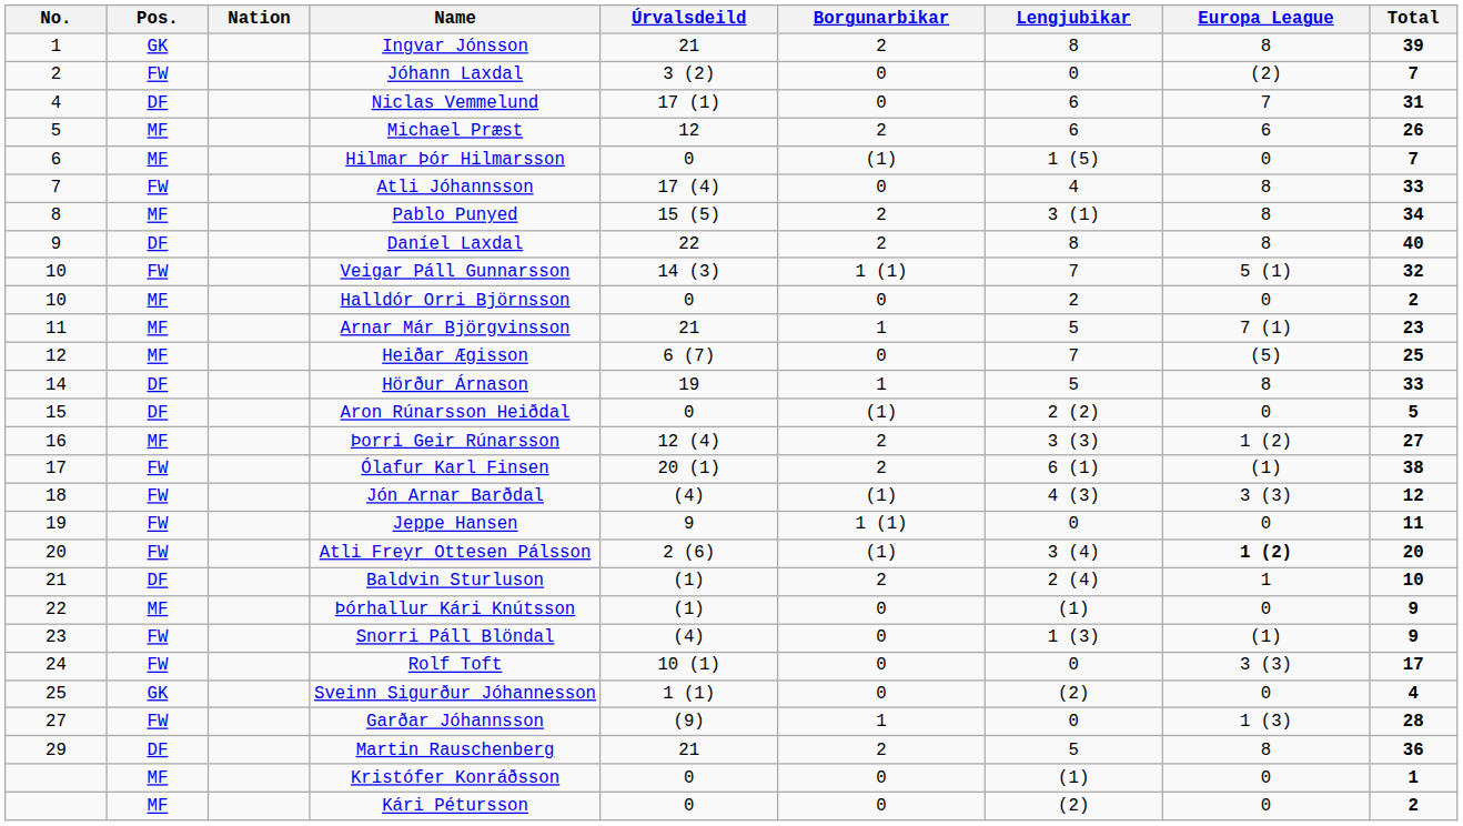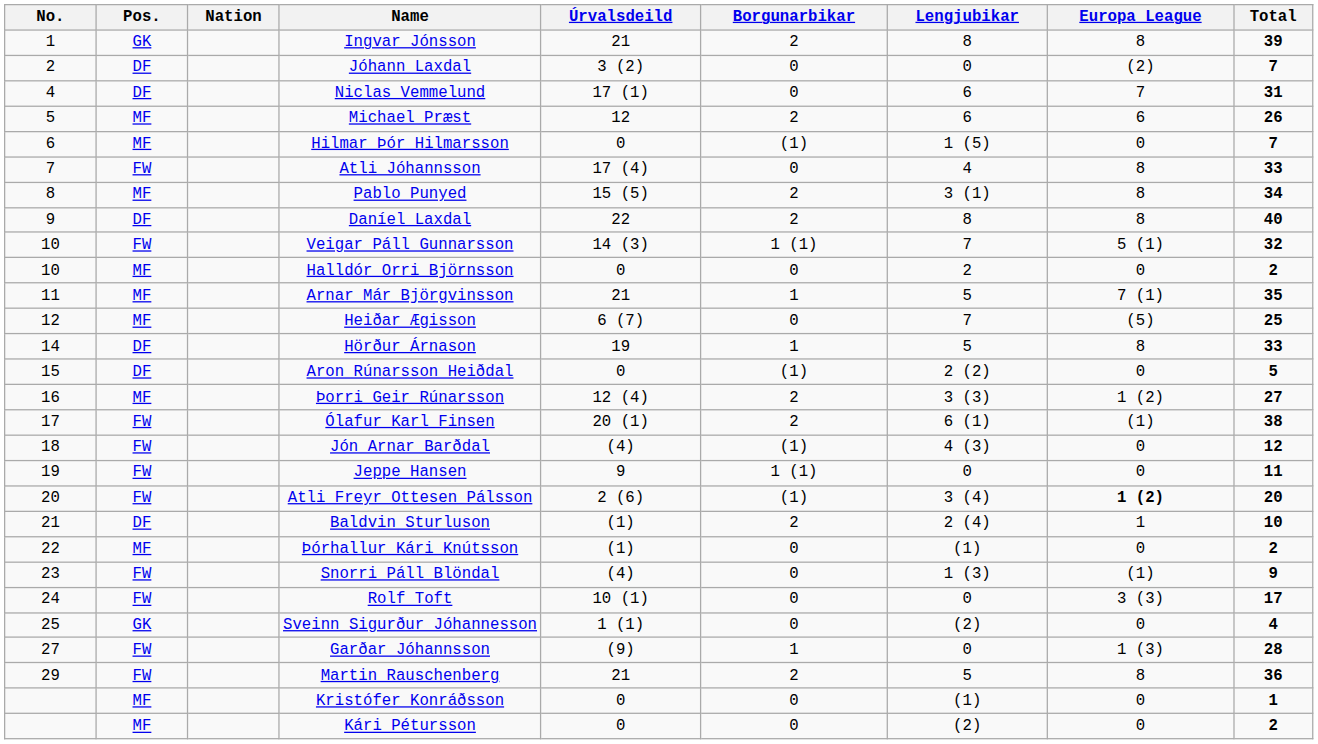 <table class="wikitable sortable" style="font-size: 95%; text-align: center;">
 <tr>
 <th width="7%"><strong>No.</strong></th>
 <th width="7%"><strong>Pos.</strong></th>
 <th width="7%"><strong>Nation</strong></th>
 <th width="20%"><strong>Name</strong></th>
 <th><a href='#'>Úrvalsdeild</a></th>
 <th><a href='#'>Borgunarbikar</a></th>
 <th><a href='#'>Lengjubikar</a></th>
 <th><a href='#'>Europa League</a></th>
 <th>Total</th>
 </tr>
 <tr>
 <td>1</td>
 <td><a href='#'>GK</a></td>
 <td></td>
 <td><a href='#'>Ingvar Jónsson</a></td>
 <td>21</td>
 <td>2</td>
 <td>8</td>
 <td>8</td>
 <td><strong>39</strong> </td>
 </tr>
 <tr>
 <td>2</td>
-<td><a href='#'>FW</a></td>
+<td><a href='#'>DF</a></td>
 <td></td>
 <td><a href='#'>Jóhann Laxdal</a></td>
 <td>3 (2)</td>
 <td>0</td>
 <td>0</td>
 <td>(2)</td>
 <td><strong>7</strong> </td>
 </tr>
 <tr>
 <td>4</td>
 <td><a href='#'>DF</a></td>
 <td></td>
 <td><a href='#'>Niclas Vemmelund</a></td>
 <td>17 (1)</td>
 <td>0</td>
 <td>6</td>
 <td>7</td>
 <td><strong>31</strong> </td>
 </tr>
 <tr>
 <td>5</td>
 <td><a href='#'>MF</a></td>
 <td></td>
 <td><a href='#'>Michael Præst</a></td>
 <td>12</td>
 <td>2</td>
 <td>6</td>
 <td>6</td>
 <td><strong>26</strong> </td>
 </tr>
 <tr>
 <td>6</td>
 <td><a href='#'>MF</a></td>
 <td></td>
 <td><a href='#'>Hilmar Þór Hilmarsson</a></td>
 <td>0</td>
 <td>(1)</td>
 <td>1 (5)</td>
 <td>0</td>
 <td><strong>7</strong> </td>
 </tr>
 <tr>
 <td>7</td>
 <td><a href='#'>FW</a></td>
 <td></td>
 <td><a href='#'>Atli Jóhannsson</a></td>
 <td>17 (4)</td>
 <td>0</td>
 <td>4</td>
 <td>8</td>
 <td><strong>33</strong> </td>
 </tr>
 <tr>
 <td>8</td>
 <td><a href='#'>MF</a></td>
 <td></td>
 <td><a href='#'>Pablo Punyed</a></td>
 <td>15 (5)</td>
 <td>2</td>
 <td>3 (1)</td>
 <td>8</td>
 <td><strong>34</strong> </td>
 </tr>
 <tr>
 <td>9</td>
 <td><a href='#'>DF</a></td>
 <td></td>
 <td><a href='#'>Daníel Laxdal</a></td>
 <td>22</td>
 <td>2</td>
 <td>8</td>
 <td>8</td>
 <td><strong>40</strong> </td>
 </tr>
 <tr>
 <td>10</td>
 <td><a href='#'>FW</a></td>
 <td></td>
 <td><a href='#'>Veigar Páll Gunnarsson</a></td>
 <td>14 (3)</td>
 <td>1 (1)</td>
 <td>7</td>
 <td>5 (1)</td>
 <td><strong>32</strong> </td>
 </tr>
 <tr>
 <td>10</td>
 <td><a href='#'>MF</a></td>
 <td></td>
 <td><a href='#'>Halldór Orri Björnsson</a></td>
 <td>0</td>
 <td>0</td>
 <td>2</td>
 <td>0</td>
 <td><strong>2</strong> </td>
 </tr>
 <tr>
 <td>11</td>
 <td><a href='#'>MF</a></td>
 <td></td>
 <td><a href='#'>Arnar Már Björgvinsson</a></td>
 <td>21</td>
 <td>1</td>
 <td>5</td>
 <td>7 (1)</td>
-<td><strong>23</strong> </td>
+<td><strong>35</strong> </td>
 </tr>
 <tr>
 <td>12</td>
 <td><a href='#'>MF</a></td>
 <td></td>
 <td><a href='#'>Heiðar Ægisson</a></td>
 <td>6 (7)</td>
 <td>0</td>
 <td>7</td>
 <td>(5)</td>
 <td><strong>25</strong> </td>
 </tr>
 <tr>
 <td>14</td>
 <td><a href='#'>DF</a></td>
 <td></td>
 <td><a href='#'>Hörður Árnason</a></td>
 <td>19</td>
 <td>1</td>
 <td>5</td>
 <td>8</td>
 <td><strong>33</strong> </td>
 </tr>
 <tr>
 <td>15</td>
 <td><a href='#'>DF</a></td>
 <td></td>
 <td><a href='#'>Aron Rúnarsson Heiðdal</a></td>
 <td>0</td>
 <td>(1)</td>
 <td>2 (2)</td>
 <td>0</td>
 <td><strong>5</strong> </td>
 </tr>
 <tr>
 <td>16</td>
 <td><a href='#'>MF</a></td>
 <td></td>
 <td><a href='#'>Þorri Geir Rúnarsson</a></td>
 <td>12 (4)</td>
 <td>2</td>
 <td>3 (3)</td>
 <td>1 (2)</td>
 <td><strong>27</strong> </td>
 </tr>
 <tr>
 <td>17</td>
 <td><a href='#'>FW</a></td>
 <td></td>
 <td><a href='#'>Ólafur Karl Finsen</a></td>
 <td>20 (1)</td>
 <td>2</td>
 <td>6 (1)</td>
 <td>(1)</td>
 <td><strong>38</strong> </td>
 </tr>
 <tr>
 <td>18</td>
 <td><a href='#'>FW</a></td>
 <td></td>
 <td><a href='#'>Jón Arnar Barðdal</a></td>
 <td>(4)</td>
 <td>(1)</td>
 <td>4 (3)</td>
-<td>3 (3)</td>
+<td>0</td>
 <td><strong>12</strong> </td>
 </tr>
 <tr>
 <td>19</td>
 <td><a href='#'>FW</a></td>
 <td></td>
 <td><a href='#'>Jeppe Hansen</a></td>
 <td>9</td>
 <td>1 (1)</td>
 <td>0</td>
 <td>0</td>
 <td><strong>11</strong> </td>
 </tr>
 <tr>
 <td>20</td>
 <td><a href='#'>FW</a></td>
 <td></td>
 <td><a href='#'>Atli Freyr Ottesen Pálsson</a></td>
 <td>2 (6)</td>
 <td>(1)</td>
 <td>3 (4)</td>
 <td><strong>1 (2)</strong></td>
 <td><strong>20</strong> </td>
 </tr>
 <tr>
 <td>21</td>
 <td><a href='#'>DF</a></td>
 <td></td>
 <td><a href='#'>Baldvin Sturluson</a></td>
 <td>(1)</td>
 <td>2</td>
 <td>2 (4)</td>
 <td>1</td>
 <td><strong>10</strong> </td>
 </tr>
 <tr>
 <td>22</td>
 <td><a href='#'>MF</a></td>
 <td></td>
 <td><a href='#'>Þórhallur Kári Knútsson</a></td>
 <td>(1)</td>
 <td>0</td>
 <td>(1)</td>
 <td>0</td>
-<td><strong>9</strong> </td>
+<td><strong>2</strong> </td>
 </tr>
 <tr>
 <td>23</td>
 <td><a href='#'>FW</a></td>
 <td></td>
 <td><a href='#'>Snorri Páll Blöndal</a></td>
 <td>(4)</td>
 <td>0</td>
 <td>1 (3)</td>
 <td>(1)</td>
 <td><strong>9</strong> </td>
 </tr>
 <tr>
 <td>24</td>
 <td><a href='#'>FW</a></td>
 <td></td>
 <td><a href='#'>Rolf Toft</a></td>
 <td>10 (1)</td>
 <td>0</td>
 <td>0</td>
 <td>3 (3)</td>
 <td><strong>17</strong> </td>
 </tr>
 <tr>
 <td>25</td>
 <td><a href='#'>GK</a></td>
 <td></td>
 <td><a href='#'>Sveinn Sigurður Jóhannesson</a></td>
 <td>1 (1)</td>
 <td>0</td>
 <td>(2)</td>
 <td>0</td>
 <td><strong>4</strong> </td>
 </tr>
 <tr>
 <td>27</td>
 <td><a href='#'>FW</a></td>
 <td></td>
 <td><a href='#'>Garðar Jóhannsson</a></td>
 <td>(9)</td>
 <td>1</td>
 <td>0</td>
 <td>1 (3)</td>
 <td><strong>28</strong> </td>
 </tr>
 <tr>
 <td>29</td>
-<td><a href='#'>DF</a></td>
+<td><a href='#'>FW</a></td>
 <td></td>
 <td><a href='#'>Martin Rauschenberg</a></td>
 <td>21</td>
 <td>2</td>
 <td>5</td>
 <td>8</td>
 <td><strong>36</strong> </td>
 </tr>
 <tr>
 <td></td>
 <td><a href='#'>MF</a></td>
 <td></td>
 <td><a href='#'>Kristófer Konráðsson</a></td>
 <td>0</td>
 <td>0</td>
 <td>(1)</td>
 <td>0</td>
 <td><strong>1</strong> </td>
 </tr>
 <tr>
 <td></td>
 <td><a href='#'>MF</a></td>
 <td></td>
 <td><a href='#'>Kári Pétursson</a></td>
 <td>0</td>
 <td>0</td>
 <td>(2)</td>
 <td>0</td>
 <td><strong>2</strong> </td>
 </tr>
 </table>
